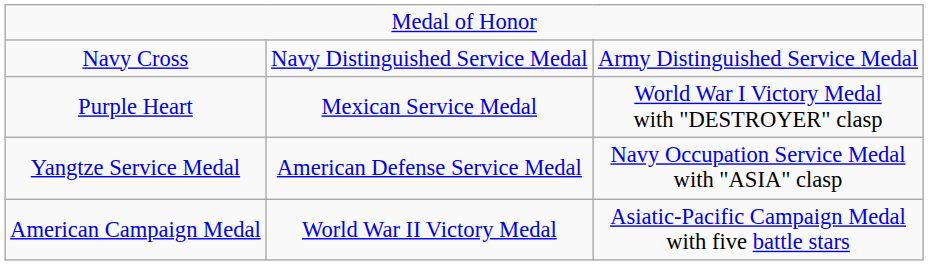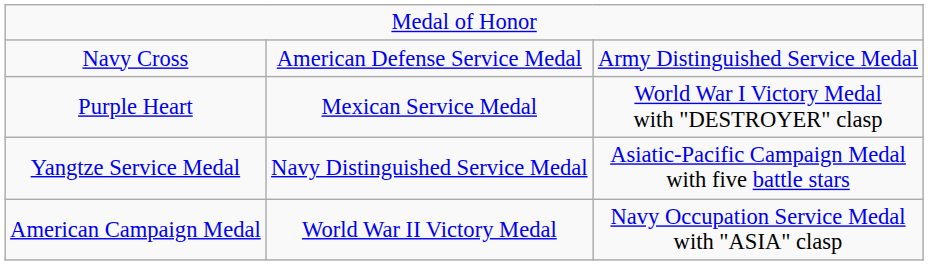 <table class=wikitable style="margin:1em auto; text-align:center;">
 <tr>
 <td colspan=4><a href='#'>Medal of Honor</a></td>
 </tr>
 <tr>
 <td><a href='#'>Navy Cross</a></td>
-<td><a href='#'>Navy Distinguished Service Medal</a></td>
+<td><a href='#'>American Defense Service Medal</a></td>
 <td><a href='#'>Army Distinguished Service Medal</a></td>
 </tr>
 <tr>
 <td><a href='#'>Purple Heart</a></td>
 <td><a href='#'>Mexican Service Medal</a></td>
 <td><a href='#'>World War I Victory Medal</a><br>with "DESTROYER" clasp</td>
 </tr>
 <tr>
 <td><a href='#'>Yangtze Service Medal</a></td>
-<td><a href='#'>American Defense Service Medal</a></td>
-<td><a href='#'>Navy Occupation Service Medal</a><br>with "ASIA" clasp</td>
+<td><a href='#'>Navy Distinguished Service Medal</a></td>
+<td><a href='#'>Asiatic-Pacific Campaign Medal</a><br>with five <a href='#'>battle stars</a></td>
 </tr>
 <tr>
 <td><a href='#'>American Campaign Medal</a></td>
 <td><a href='#'>World War II Victory Medal</a></td>
-<td><a href='#'>Asiatic-Pacific Campaign Medal</a><br>with five <a href='#'>battle stars</a></td>
+<td><a href='#'>Navy Occupation Service Medal</a><br>with "ASIA" clasp</td>
 </tr>
 </table>
